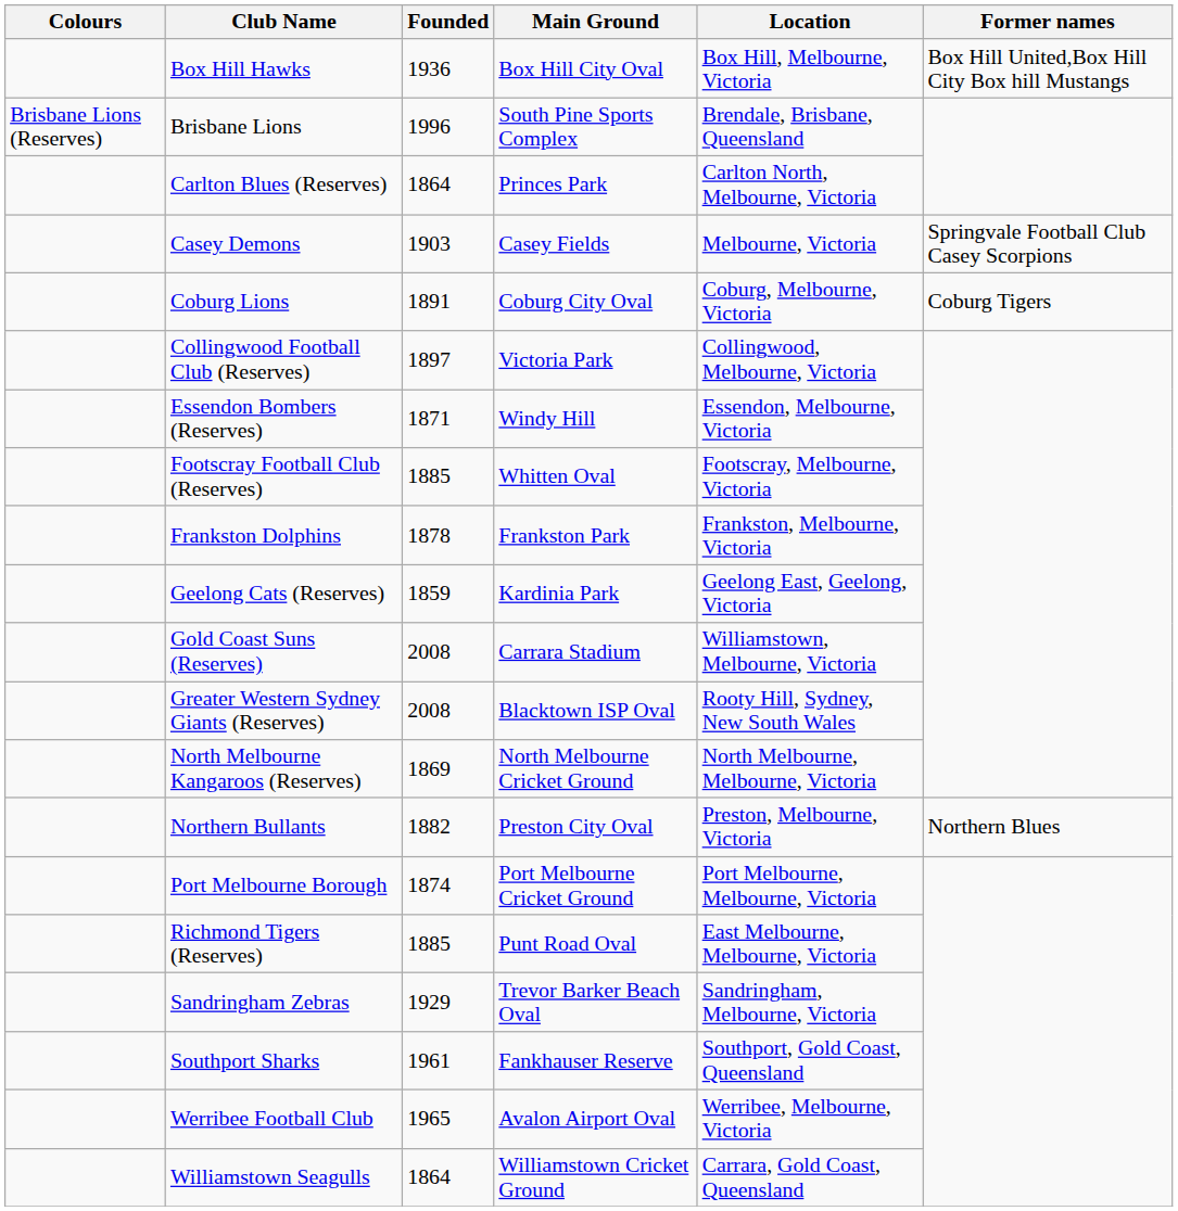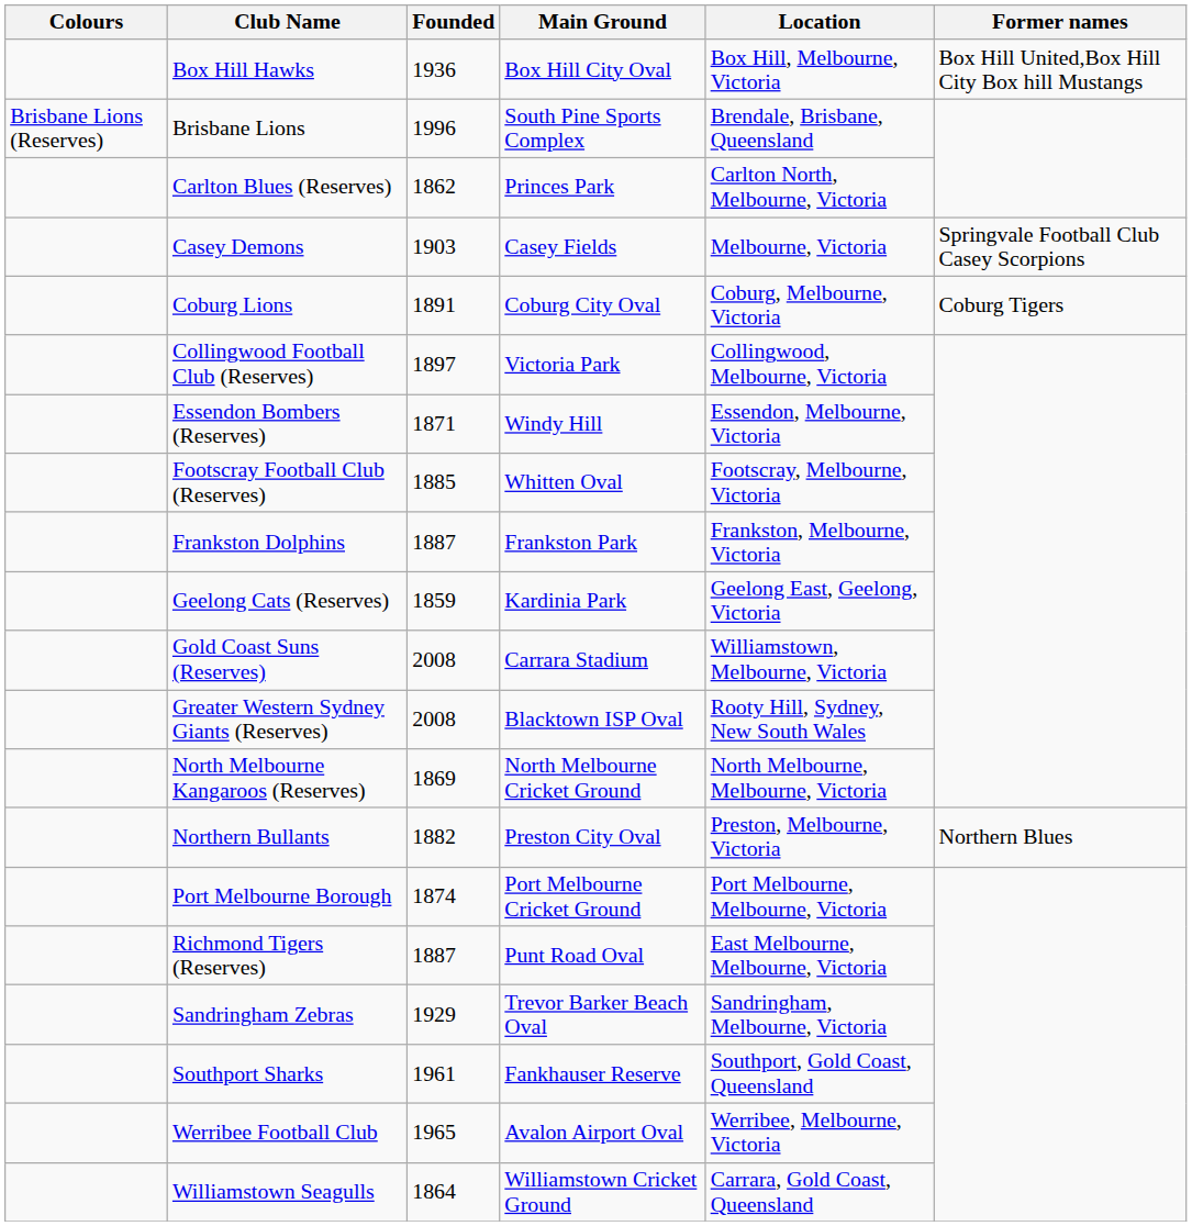 <table class="wikitable sortable">
 <tr>
 <th>Colours</th>
 <th>Club Name</th>
 <th>Founded</th>
 <th>Main Ground</th>
 <th>Location</th>
 <th>Former names</th>
 </tr>
 <tr>
 <td></td>
 <td><a href='#'>Box Hill Hawks</a></td>
 <td>1936</td>
 <td><a href='#'>Box Hill City Oval</a></td>
 <td><a href='#'>Box Hill</a>, <a href='#'>Melbourne</a>, <a href='#'>Victoria</a></td>
 <td>Box Hill United,Box Hill City Box hill Mustangs</td>
 </tr>
 <tr>
 <td><a href='#'>Brisbane Lions</a> (Reserves)</td>
 <td>Brisbane Lions</td>
 <td>1996</td>
 <td><a href='#'>South Pine Sports Complex</a></td>
 <td><a href='#'>Brendale</a>, <a href='#'>Brisbane</a>, <a href='#'>Queensland</a></td>
 </tr>
 <tr>
 <td></td>
 <td><a href='#'>Carlton Blues</a> (Reserves)</td>
-<td>1864</td>
+<td>1862</td>
 <td><a href='#'>Princes Park</a></td>
 <td><a href='#'>Carlton North</a>, <a href='#'>Melbourne</a>, <a href='#'>Victoria</a></td>
 </tr>
 <tr>
 <td></td>
 <td><a href='#'>Casey Demons</a></td>
 <td>1903</td>
 <td><a href='#'>Casey Fields</a></td>
 <td><a href='#'>Melbourne</a>, <a href='#'>Victoria</a></td>
 <td>Springvale Football Club Casey Scorpions</td>
 </tr>
 <tr>
 <td></td>
 <td><a href='#'>Coburg Lions</a></td>
 <td>1891</td>
 <td><a href='#'>Coburg City Oval</a></td>
 <td><a href='#'>Coburg</a>, <a href='#'>Melbourne</a>, <a href='#'>Victoria</a></td>
 <td>Coburg Tigers</td>
 </tr>
 <tr>
 <td></td>
 <td><a href='#'>Collingwood Football Club</a> (Reserves)</td>
 <td>1897</td>
 <td><a href='#'>Victoria Park</a></td>
 <td><a href='#'>Collingwood</a>, <a href='#'>Melbourne</a>, <a href='#'>Victoria</a></td>
 </tr>
 <tr>
 <td></td>
 <td><a href='#'>Essendon Bombers</a> (Reserves)</td>
 <td>1871</td>
 <td><a href='#'>Windy Hill</a></td>
 <td><a href='#'>Essendon</a>, <a href='#'>Melbourne</a>, <a href='#'>Victoria</a></td>
 </tr>
 <tr>
 <td></td>
 <td><a href='#'>Footscray Football Club</a> (Reserves)</td>
 <td>1885</td>
 <td><a href='#'>Whitten Oval</a></td>
 <td><a href='#'>Footscray</a>, <a href='#'>Melbourne</a>, <a href='#'>Victoria</a></td>
 </tr>
 <tr>
 <td></td>
 <td><a href='#'>Frankston Dolphins</a></td>
-<td>1878</td>
+<td>1887</td>
 <td><a href='#'>Frankston Park</a></td>
 <td><a href='#'>Frankston</a>, <a href='#'>Melbourne</a>, <a href='#'>Victoria</a></td>
 </tr>
 <tr>
 <td></td>
 <td><a href='#'>Geelong Cats</a> (Reserves)</td>
 <td>1859</td>
 <td><a href='#'>Kardinia Park</a></td>
 <td><a href='#'>Geelong East</a>, <a href='#'>Geelong</a>, <a href='#'>Victoria</a></td>
 </tr>
 <tr>
 <td></td>
 <td><a href='#'>Gold Coast Suns (Reserves)</a></td>
 <td>2008</td>
 <td><a href='#'>Carrara Stadium</a></td>
 <td><a href='#'>Williamstown</a>, <a href='#'>Melbourne</a>, <a href='#'>Victoria</a></td>
 </tr>
 <tr>
 <td></td>
 <td><a href='#'>Greater Western Sydney Giants</a> (Reserves)</td>
 <td>2008</td>
 <td><a href='#'>Blacktown ISP Oval</a></td>
 <td><a href='#'>Rooty Hill</a>, <a href='#'>Sydney</a>, <a href='#'>New South Wales</a></td>
 </tr>
 <tr>
 <td></td>
 <td><a href='#'>North Melbourne Kangaroos</a> (Reserves)</td>
 <td>1869</td>
 <td><a href='#'>North Melbourne Cricket Ground</a></td>
 <td><a href='#'>North Melbourne</a>, <a href='#'>Melbourne</a>, <a href='#'>Victoria</a></td>
 </tr>
 <tr>
 <td></td>
 <td><a href='#'>Northern Bullants</a></td>
 <td>1882</td>
 <td><a href='#'>Preston City Oval</a></td>
 <td><a href='#'>Preston</a>, <a href='#'>Melbourne</a>, <a href='#'>Victoria</a></td>
 <td>Northern Blues</td>
 </tr>
 <tr>
 <td></td>
 <td><a href='#'>Port Melbourne Borough</a></td>
 <td>1874</td>
 <td><a href='#'>Port Melbourne Cricket Ground</a></td>
 <td><a href='#'>Port Melbourne</a>, <a href='#'>Melbourne</a>, <a href='#'>Victoria</a></td>
 </tr>
 <tr>
 <td></td>
 <td><a href='#'>Richmond Tigers</a> (Reserves)</td>
-<td>1885</td>
+<td>1887</td>
 <td><a href='#'>Punt Road Oval</a></td>
 <td><a href='#'>East Melbourne</a>, <a href='#'>Melbourne</a>, <a href='#'>Victoria</a></td>
 </tr>
 <tr>
 <td></td>
 <td><a href='#'>Sandringham Zebras</a></td>
 <td>1929</td>
 <td><a href='#'>Trevor Barker Beach Oval</a></td>
 <td><a href='#'>Sandringham</a>, <a href='#'>Melbourne</a>, <a href='#'>Victoria</a></td>
 </tr>
 <tr>
 <td></td>
 <td><a href='#'>Southport Sharks</a></td>
 <td>1961</td>
 <td><a href='#'>Fankhauser Reserve</a></td>
 <td><a href='#'>Southport</a>, <a href='#'>Gold Coast</a>, <a href='#'>Queensland</a></td>
 </tr>
 <tr>
 <td></td>
 <td><a href='#'>Werribee Football Club</a></td>
 <td>1965</td>
 <td><a href='#'>Avalon Airport Oval</a></td>
 <td><a href='#'>Werribee</a>, <a href='#'>Melbourne</a>, <a href='#'>Victoria</a></td>
 </tr>
 <tr>
 <td></td>
 <td><a href='#'>Williamstown Seagulls</a></td>
 <td>1864</td>
 <td><a href='#'>Williamstown Cricket Ground</a></td>
 <td><a href='#'>Carrara</a>, <a href='#'>Gold Coast</a>, <a href='#'>Queensland</a></td>
 </tr>
 </table>
